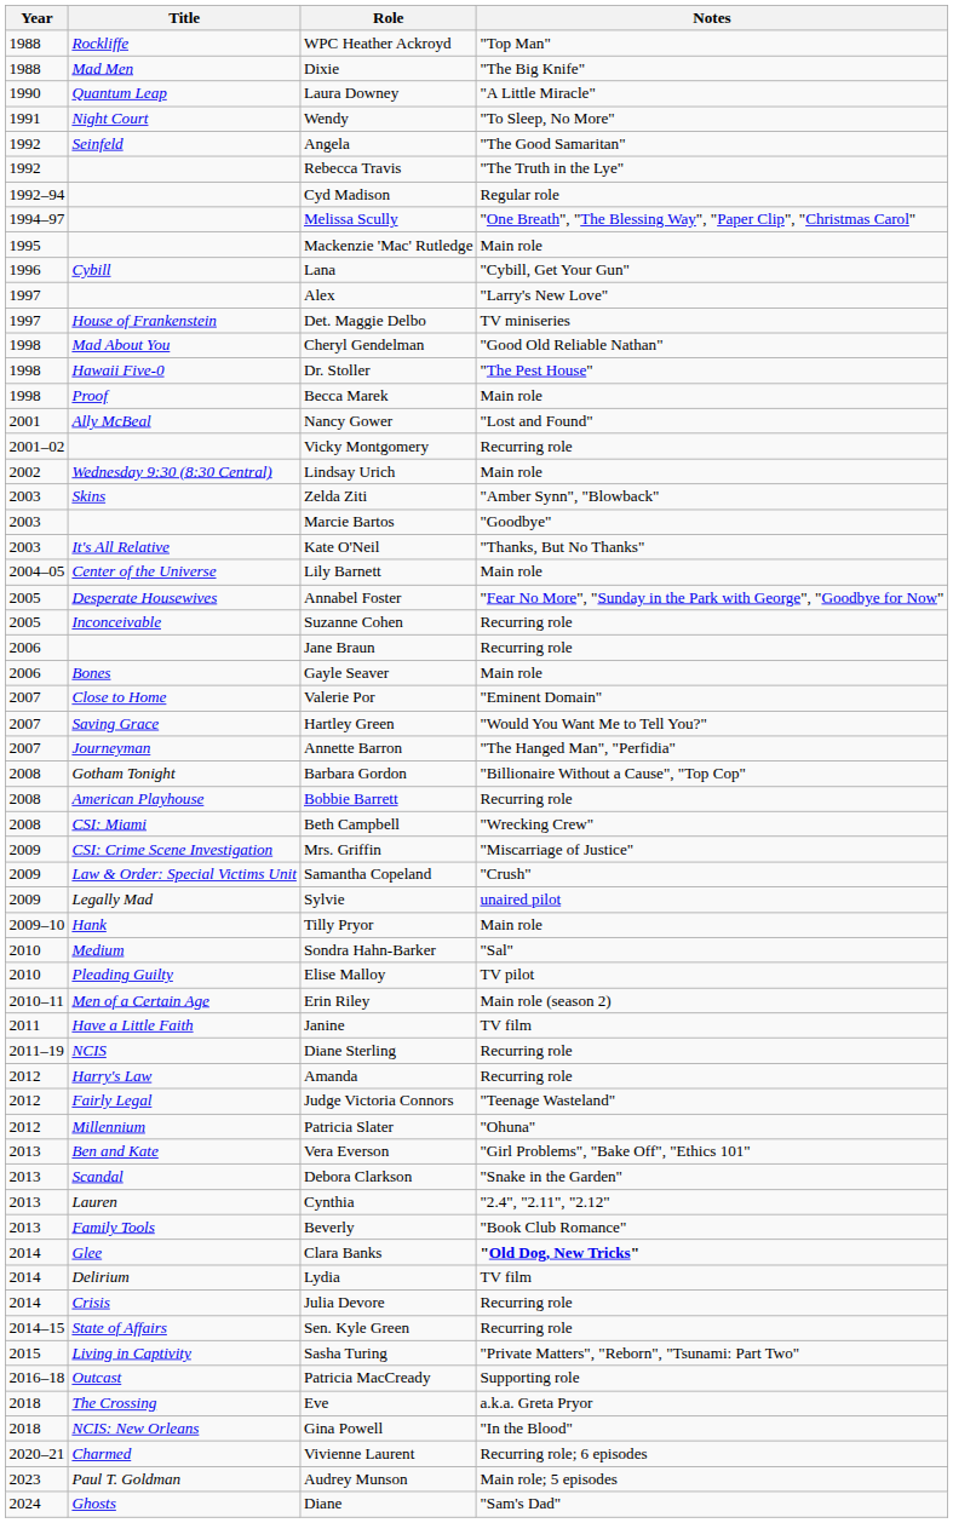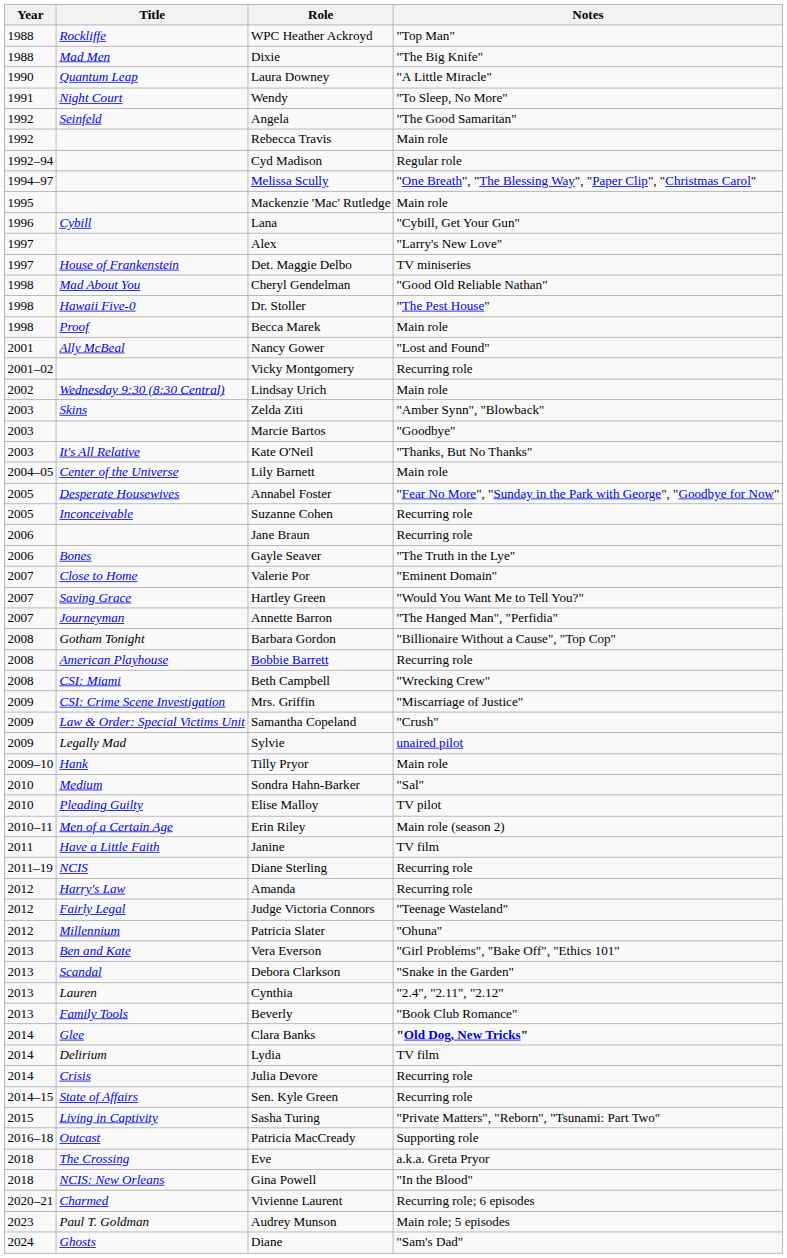 <table class="wikitable sortable">
 <tr>
 <th>Year</th>
 <th>Title</th>
 <th>Role</th>
 <th class="unsortable">Notes</th>
 </tr>
 <tr>
 <td>1988</td>
 <td><em><a href='#'>Rockliffe</a></em></td>
 <td>WPC Heather Ackroyd</td>
 <td>"Top Man"</td>
 </tr>
 <tr>
 <td>1988</td>
 <td><em><a href='#'>Mad Men</a></em></td>
 <td>Dixie</td>
 <td>"The Big Knife"</td>
 </tr>
 <tr>
 <td>1990</td>
 <td><em><a href='#'>Quantum Leap</a></em></td>
 <td>Laura Downey</td>
 <td>"A Little Miracle"</td>
 </tr>
 <tr>
 <td>1991</td>
 <td><em><a href='#'>Night Court</a></em></td>
 <td>Wendy</td>
 <td>"To Sleep, No More"</td>
 </tr>
 <tr>
 <td>1992</td>
 <td><em><a href='#'>Seinfeld</a></em></td>
 <td>Angela</td>
 <td>"The Good Samaritan"</td>
 </tr>
 <tr>
 <td>1992</td>
 <td><em></em></td>
 <td>Rebecca Travis</td>
-<td>"The Truth in the Lye"</td>
+<td>Main role</td>
 </tr>
 <tr>
 <td>1992–94</td>
 <td><em></em></td>
 <td>Cyd Madison</td>
 <td>Regular role</td>
 </tr>
 <tr>
 <td>1994–97</td>
 <td><em></em></td>
 <td><a href='#'>Melissa Scully</a></td>
 <td>"<a href='#'>One Breath</a>", "<a href='#'>The Blessing Way</a>", "<a href='#'>Paper Clip</a>", "<a href='#'>Christmas Carol</a>"</td>
 </tr>
 <tr>
 <td>1995</td>
 <td><em></em></td>
 <td>Mackenzie 'Mac' Rutledge</td>
 <td>Main role</td>
 </tr>
 <tr>
 <td>1996</td>
 <td><em><a href='#'>Cybill</a></em></td>
 <td>Lana</td>
 <td>"Cybill, Get Your Gun"</td>
 </tr>
 <tr>
 <td>1997</td>
 <td><em></em></td>
 <td>Alex</td>
 <td>"Larry's New Love"</td>
 </tr>
 <tr>
 <td>1997</td>
 <td><em><a href='#'>House of Frankenstein</a></em></td>
 <td>Det. Maggie Delbo</td>
 <td>TV miniseries</td>
 </tr>
 <tr>
 <td>1998</td>
 <td><em><a href='#'>Mad About You</a></em></td>
 <td>Cheryl Gendelman</td>
 <td>"Good Old Reliable Nathan"</td>
 </tr>
 <tr>
 <td>1998</td>
 <td><em><a href='#'>Hawaii Five-0</a></em></td>
 <td>Dr. Stoller</td>
 <td>"<a href='#'>The Pest House</a>"</td>
 </tr>
 <tr>
 <td>1998</td>
 <td><em><a href='#'>Proof</a></em></td>
 <td>Becca Marek</td>
 <td>Main role</td>
 </tr>
 <tr>
 <td>2001</td>
 <td><em><a href='#'>Ally McBeal</a></em></td>
 <td>Nancy Gower</td>
 <td>"Lost and Found"</td>
 </tr>
 <tr>
 <td>2001–02</td>
 <td><em></em></td>
 <td>Vicky Montgomery</td>
 <td>Recurring role</td>
 </tr>
 <tr>
 <td>2002</td>
 <td><em><a href='#'>Wednesday 9:30 (8:30 Central)</a></em></td>
 <td>Lindsay Urich</td>
 <td>Main role</td>
 </tr>
 <tr>
 <td>2003</td>
 <td><em><a href='#'>Skins</a></em></td>
 <td>Zelda Ziti</td>
 <td>"Amber Synn", "Blowback"</td>
 </tr>
 <tr>
 <td>2003</td>
 <td><em></em></td>
 <td>Marcie Bartos</td>
 <td>"Goodbye"</td>
 </tr>
 <tr>
 <td>2003</td>
 <td><em><a href='#'>It's All Relative</a></em></td>
 <td>Kate O'Neil</td>
 <td>"Thanks, But No Thanks"</td>
 </tr>
 <tr>
 <td>2004–05</td>
 <td><em><a href='#'>Center of the Universe</a></em></td>
 <td>Lily Barnett</td>
 <td>Main role</td>
 </tr>
 <tr>
 <td>2005</td>
 <td><em><a href='#'>Desperate Housewives</a></em></td>
 <td>Annabel Foster</td>
 <td>"<a href='#'>Fear No More</a>", "<a href='#'>Sunday in the Park with George</a>", "<a href='#'>Goodbye for Now</a>"</td>
 </tr>
 <tr>
 <td>2005</td>
 <td><em><a href='#'>Inconceivable</a></em></td>
 <td>Suzanne Cohen</td>
 <td>Recurring role</td>
 </tr>
 <tr>
 <td>2006</td>
 <td><em></em></td>
 <td>Jane Braun</td>
 <td>Recurring role</td>
 </tr>
 <tr>
 <td>2006</td>
 <td><em><a href='#'>Bones</a></em></td>
 <td>Gayle Seaver</td>
-<td>Main role</td>
+<td>"The Truth in the Lye"</td>
 </tr>
 <tr>
 <td>2007</td>
 <td><em><a href='#'>Close to Home</a></em></td>
 <td>Valerie Por</td>
 <td>"Eminent Domain"</td>
 </tr>
 <tr>
 <td>2007</td>
 <td><em><a href='#'>Saving Grace</a></em></td>
 <td>Hartley Green</td>
 <td>"Would You Want Me to Tell You?"</td>
 </tr>
 <tr>
 <td>2007</td>
 <td><em><a href='#'>Journeyman</a></em></td>
 <td>Annette Barron</td>
 <td>"The Hanged Man", "Perfidia"</td>
 </tr>
 <tr>
 <td>2008</td>
 <td><em>Gotham Tonight</em></td>
 <td>Barbara Gordon</td>
 <td>"Billionaire Without a Cause", "Top Cop"</td>
 </tr>
 <tr>
 <td>2008</td>
 <td><em><a href='#'>American Playhouse</a></em></td>
 <td><a href='#'>Bobbie Barrett</a></td>
 <td>Recurring role</td>
 </tr>
 <tr>
 <td>2008</td>
 <td><em><a href='#'>CSI: Miami</a></em></td>
 <td>Beth Campbell</td>
 <td>"Wrecking Crew"</td>
 </tr>
 <tr>
 <td>2009</td>
 <td><em><a href='#'>CSI: Crime Scene Investigation</a></em></td>
 <td>Mrs. Griffin</td>
 <td>"Miscarriage of Justice"</td>
 </tr>
 <tr>
 <td>2009</td>
 <td><em><a href='#'>Law & Order: Special Victims Unit</a></em></td>
 <td>Samantha Copeland</td>
 <td>"Crush"</td>
 </tr>
 <tr>
 <td>2009</td>
 <td><em>Legally Mad</em></td>
 <td>Sylvie</td>
 <td><a href='#'>unaired pilot</a></td>
 </tr>
 <tr>
 <td>2009–10</td>
 <td><em><a href='#'>Hank</a></em></td>
 <td>Tilly Pryor</td>
 <td>Main role</td>
 </tr>
 <tr>
 <td>2010</td>
 <td><em><a href='#'>Medium</a></em></td>
 <td>Sondra Hahn-Barker</td>
 <td>"Sal"</td>
 </tr>
 <tr>
 <td>2010</td>
 <td><em><a href='#'>Pleading Guilty</a></em></td>
 <td>Elise Malloy</td>
 <td>TV pilot</td>
 </tr>
 <tr>
 <td>2010–11</td>
 <td><em><a href='#'>Men of a Certain Age</a></em></td>
 <td>Erin Riley</td>
 <td>Main role (season 2)</td>
 </tr>
 <tr>
 <td>2011</td>
 <td><em><a href='#'>Have a Little Faith</a></em></td>
 <td>Janine</td>
 <td>TV film</td>
 </tr>
 <tr>
 <td>2011–19</td>
 <td><em><a href='#'>NCIS</a></em></td>
 <td>Diane Sterling</td>
 <td>Recurring role</td>
 </tr>
 <tr>
 <td>2012</td>
 <td><em><a href='#'>Harry's Law</a></em></td>
 <td>Amanda</td>
 <td>Recurring role</td>
 </tr>
 <tr>
 <td>2012</td>
 <td><em><a href='#'>Fairly Legal</a></em></td>
 <td>Judge Victoria Connors</td>
 <td>"Teenage Wasteland"</td>
 </tr>
 <tr>
 <td>2012</td>
 <td><em><a href='#'>Millennium</a></em></td>
 <td>Patricia Slater</td>
 <td>"Ohuna"</td>
 </tr>
 <tr>
 <td>2013</td>
 <td><em><a href='#'>Ben and Kate</a></em></td>
 <td>Vera Everson</td>
 <td>"Girl Problems", "Bake Off", "Ethics 101"</td>
 </tr>
 <tr>
 <td>2013</td>
 <td><em><a href='#'>Scandal</a></em></td>
 <td>Debora Clarkson</td>
 <td>"Snake in the Garden"</td>
 </tr>
 <tr>
 <td>2013</td>
 <td><em>Lauren</em></td>
 <td>Cynthia</td>
 <td>"2.4", "2.11", "2.12"</td>
 </tr>
 <tr>
 <td>2013</td>
 <td><em><a href='#'>Family Tools</a></em></td>
 <td>Beverly</td>
 <td>"Book Club Romance"</td>
 </tr>
 <tr>
 <td>2014</td>
 <td><em><a href='#'>Glee</a></em></td>
 <td>Clara Banks</td>
 <td><strong>"<a href='#'>Old Dog, New Tricks</a>"</strong></td>
 </tr>
 <tr>
 <td>2014</td>
 <td><em>Delirium</em></td>
 <td>Lydia</td>
 <td>TV film</td>
 </tr>
 <tr>
 <td>2014</td>
 <td><em><a href='#'>Crisis</a></em></td>
 <td>Julia Devore</td>
 <td>Recurring role</td>
 </tr>
 <tr>
 <td>2014–15</td>
 <td><em><a href='#'>State of Affairs</a></em></td>
 <td>Sen. Kyle Green</td>
 <td>Recurring role</td>
 </tr>
 <tr>
 <td>2015</td>
 <td><em><a href='#'>Living in Captivity</a></em></td>
 <td>Sasha Turing</td>
 <td>"Private Matters", "Reborn", "Tsunami: Part Two"</td>
 </tr>
 <tr>
 <td>2016–18</td>
 <td><em><a href='#'>Outcast</a></em></td>
 <td>Patricia MacCready</td>
 <td>Supporting role</td>
 </tr>
 <tr>
 <td>2018</td>
 <td><em><a href='#'>The Crossing</a></em></td>
 <td>Eve</td>
 <td>a.k.a. Greta Pryor</td>
 </tr>
 <tr>
 <td>2018</td>
 <td><em><a href='#'>NCIS: New Orleans</a></em></td>
 <td>Gina Powell</td>
 <td>"In the Blood"</td>
 </tr>
 <tr>
 <td>2020–21</td>
 <td><em><a href='#'>Charmed</a></em></td>
 <td>Vivienne Laurent</td>
 <td>Recurring role; 6 episodes</td>
 </tr>
 <tr>
 <td>2023</td>
 <td><em>Paul T. Goldman</em></td>
 <td>Audrey Munson</td>
 <td>Main role; 5 episodes</td>
 </tr>
 <tr>
 <td>2024</td>
 <td><em><a href='#'>Ghosts</a></em></td>
 <td>Diane</td>
 <td>"Sam's Dad"</td>
 </tr>
 </table>
